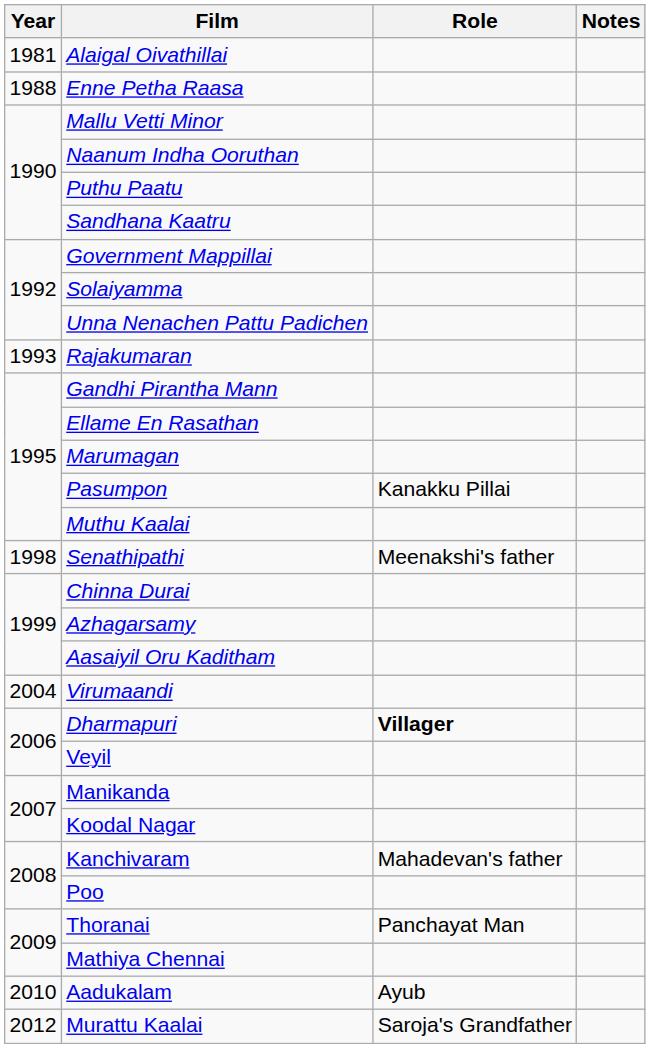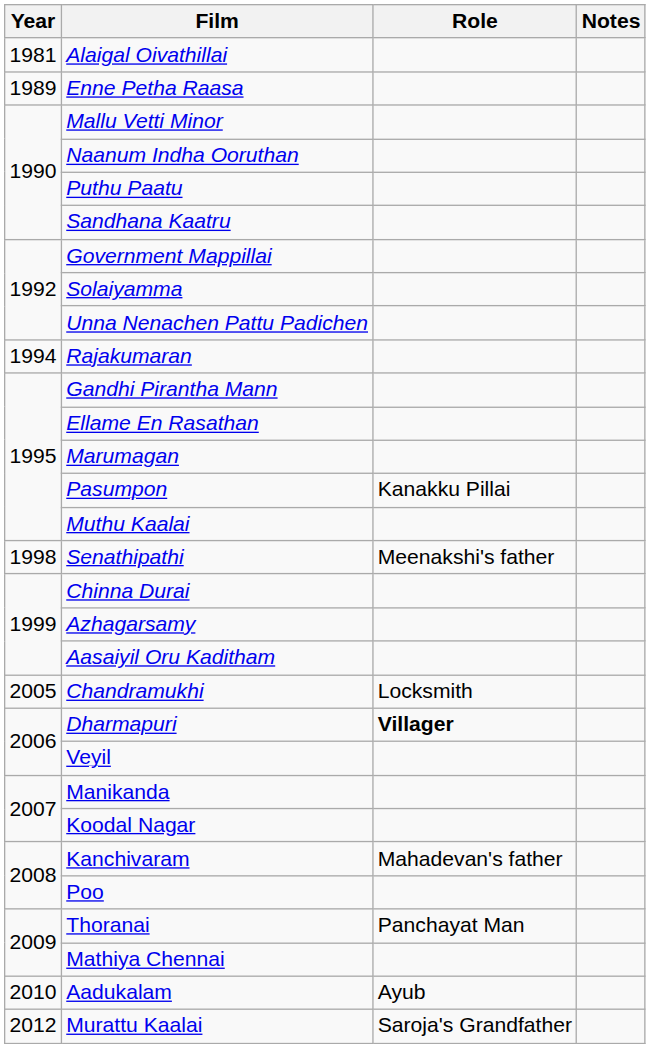 <table class="wikitable sortable">
 <tr>
 <th>Year</th>
 <th>Film</th>
 <th>Role</th>
 <th class=unsortable>Notes</th>
 </tr>
 <tr>
 <td>1981</td>
 <td><em><a href='#'>Alaigal Oivathillai</a></em></td>
 <td></td>
 <td></td>
 </tr>
 <tr>
-<td>1988</td>
+<td>1989</td>
 <td><em><a href='#'>Enne Petha Raasa</a></em></td>
 <td></td>
 <td></td>
 </tr>
 <tr>
 <td rowspan="4">1990</td>
 <td><em><a href='#'>Mallu Vetti Minor</a></em></td>
 <td></td>
 <td></td>
 </tr>
 <tr>
 <td><em><a href='#'>Naanum Indha Ooruthan</a></em></td>
 <td></td>
 <td></td>
 </tr>
 <tr>
 <td><em><a href='#'>Puthu Paatu</a></em></td>
 <td></td>
 <td></td>
 </tr>
 <tr>
 <td><em><a href='#'>Sandhana Kaatru</a></em></td>
 <td></td>
 <td></td>
 </tr>
 <tr>
 <td rowspan="3">1992</td>
 <td><em><a href='#'>Government Mappillai</a></em></td>
 <td></td>
 <td></td>
 </tr>
 <tr>
 <td><em><a href='#'>Solaiyamma</a></em></td>
 <td></td>
 <td></td>
 </tr>
 <tr>
 <td><em><a href='#'>Unna Nenachen Pattu Padichen</a></em></td>
 <td></td>
 <td></td>
 </tr>
 <tr>
-<td>1993</td>
+<td>1994</td>
 <td><em><a href='#'>Rajakumaran</a></em></td>
 <td></td>
 <td></td>
 </tr>
 <tr>
 <td rowspan="5">1995</td>
 <td><em><a href='#'>Gandhi Pirantha Mann</a></em></td>
 <td></td>
 <td></td>
 </tr>
 <tr>
 <td><em><a href='#'>Ellame En Rasathan</a></em></td>
 <td></td>
 <td></td>
 </tr>
 <tr>
 <td><em><a href='#'>Marumagan</a></em></td>
 <td></td>
 <td></td>
 </tr>
 <tr>
 <td><em><a href='#'>Pasumpon</a></em></td>
 <td>Kanakku Pillai</td>
 <td></td>
 </tr>
 <tr>
 <td><em><a href='#'>Muthu Kaalai</a></em></td>
 <td></td>
 <td></td>
 </tr>
 <tr>
 <td>1998</td>
 <td><em><a href='#'>Senathipathi</a></em></td>
 <td>Meenakshi's father</td>
 <td></td>
 </tr>
 <tr>
 <td rowspan="3">1999</td>
 <td><em><a href='#'>Chinna Durai</a></em></td>
 <td></td>
 <td></td>
 </tr>
 <tr>
 <td><em><a href='#'>Azhagarsamy</a></em></td>
 <td></td>
 <td></td>
 </tr>
 <tr>
 <td><em><a href='#'>Aasaiyil Oru Kaditham</a></em></td>
 <td></td>
 <td></td>
 </tr>
 <tr>
-<td>2004</td>
-<td><em><a href='#'>Virumaandi</a></em></td>
-<td></td>
+<td>2005</td>
+<td><em><a href='#'>Chandramukhi</a></em></td>
+<td>Locksmith</td>
 <td></td>
 </tr>
 <tr>
 <td rowspan="2">2006</td>
 <td><em><a href='#'>Dharmapuri</a></td>
 <td><strong>Villager</strong></td>
 <td></td>
 </tr>
 <tr>
 <td></em><a href='#'>Veyil</a><em></td>
 <td></td>
 <td></td>
 </tr>
 <tr>
 <td rowspan="2">2007</td>
 <td></em><a href='#'>Manikanda</a><em></td>
 <td></td>
 <td></td>
 </tr>
 <tr>
 <td></em><a href='#'>Koodal Nagar</a><em></td>
 <td></td>
 <td></td>
 </tr>
 <tr>
 <td rowspan="2">2008</td>
 <td></em><a href='#'>Kanchivaram</a><em></td>
 <td>Mahadevan's father</td>
 <td></td>
 </tr>
 <tr>
 <td></em><a href='#'>Poo</a><em></td>
 <td></td>
 <td></td>
 </tr>
 <tr>
 <td rowspan="2">2009</td>
 <td></em><a href='#'>Thoranai</a><em></td>
 <td>Panchayat Man</td>
 <td></td>
 </tr>
 <tr>
 <td></em><a href='#'>Mathiya Chennai</a><em></td>
 <td></td>
 <td></td>
 </tr>
 <tr>
 <td>2010</td>
 <td></em><a href='#'>Aadukalam</a><em></td>
 <td>Ayub</td>
 <td></td>
 </tr>
 <tr>
 <td>2012</td>
 <td></em><a href='#'>Murattu Kaalai</a><em></td>
 <td>Saroja's Grandfather</td>
 <td></td>
 </tr>
 </table>
